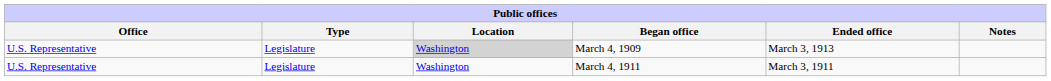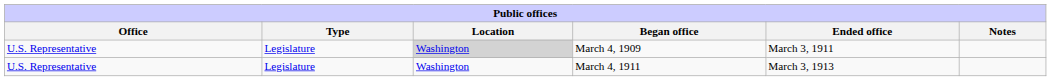 <table class=wikitable style="width: 94%" style="text-align: center;" align="center">
 <tr bgcolor=#cccccc>
 <th colspan=7 style="background: #ccccff;">Public offices</th>
 </tr>
 <tr>
 <th><strong>Office</strong></th>
 <th><strong>Type</strong></th>
 <th><strong>Location</strong></th>
 <th><strong>Began office</strong></th>
 <th><strong>Ended office</strong></th>
 <th><strong>Notes</strong></th>
 </tr>
 <tr>
 <td><a href='#'>U.S. Representative</a></td>
 <td><a href='#'>Legislature</a></td>
 <td style="background: lightgrey;"><a href='#'>Washington</a></td>
 <td>March 4, 1909</td>
-<td>March 3, 1913</td>
+<td>March 3, 1911</td>
 <td></td>
 </tr>
 <tr>
 <td><a href='#'>U.S. Representative</a></td>
 <td><a href='#'>Legislature</a></td>
 <td><a href='#'>Washington</a></td>
 <td>March 4, 1911</td>
-<td>March 3, 1911</td>
+<td>March 3, 1913</td>
 <td></td>
 </tr>
 </table>
